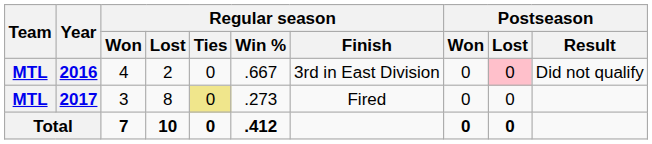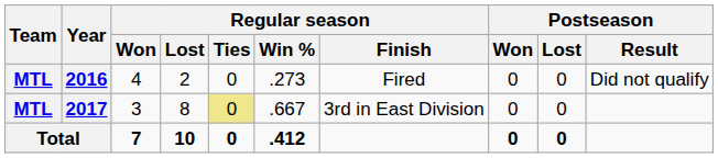 <table class="wikitable" style="font-size: 95%; text-align:center;">
 <tr>
 <th rowspan="2">Team</th>
 <th rowspan="2">Year</th>
 <th colspan="5">Regular season</th>
 <th colspan="3">Postseason</th>
 </tr>
 <tr>
 <th>Won</th>
 <th>Lost</th>
 <th>Ties</th>
 <th>Win %</th>
 <th>Finish</th>
 <th>Won</th>
 <th>Lost</th>
 <th>Result</th>
 </tr>
 <tr>
 <th><a href='#'>MTL</a></th>
 <th><a href='#'>2016</a></th>
 <td>4</td>
 <td>2</td>
 <td>0</td>
-<td>.667</td>
-<td>3rd in East Division</td>
+<td>.273</td>
+<td>Fired</td>
 <td>0</td>
-<td style="background: pink;">0</td>
+<td>0</td>
 <td>Did not qualify</td>
 </tr>
 <tr>
 <th><a href='#'>MTL</a></th>
 <th><a href='#'>2017</a></th>
 <td>3</td>
 <td>8</td>
 <td style="background: khaki;">0</td>
-<td>.273</td>
-<td>Fired</td>
+<td>.667</td>
+<td>3rd in East Division</td>
 <td>0</td>
 <td>0</td>
 <td></td>
 </tr>
 <tr>
 <th colspan="2"><strong>Total</strong></th>
 <td><strong>7</strong></td>
 <td><strong>10</strong></td>
 <td><strong>0</strong></td>
 <td><strong>.412</strong></td>
 <td></td>
 <td><strong>0</strong></td>
 <td><strong>0</strong></td>
 <td></td>
 </tr>
 </table>
